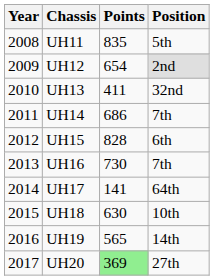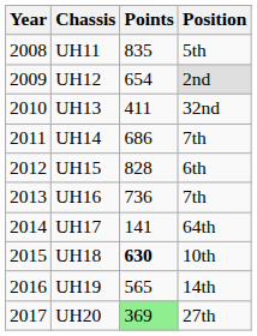 <table class="wikitable">
 <tr>
 <th>Year</th>
 <th>Chassis</th>
 <th>Points</th>
 <th>Position</th>
 </tr>
 <tr>
 <td>2008</td>
 <td>UH11</td>
 <td>835</td>
 <td>5th</td>
 </tr>
 <tr>
 <td>2009</td>
 <td>UH12</td>
 <td>654</td>
 <td style="background:#DFDFDF">2nd</td>
 </tr>
 <tr>
 <td>2010</td>
 <td>UH13</td>
 <td>411</td>
 <td>32nd</td>
 </tr>
 <tr>
 <td>2011</td>
 <td>UH14</td>
 <td>686</td>
 <td>7th</td>
 </tr>
 <tr>
 <td>2012</td>
 <td>UH15</td>
 <td>828</td>
 <td>6th</td>
 </tr>
 <tr>
 <td>2013</td>
 <td>UH16</td>
-<td>730</td>
+<td>736</td>
 <td>7th</td>
 </tr>
 <tr>
 <td>2014</td>
 <td>UH17</td>
 <td>141</td>
 <td>64th</td>
 </tr>
 <tr>
 <td>2015</td>
 <td>UH18</td>
-<td>630</td>
+<td><strong>630</strong></td>
 <td>10th</td>
 </tr>
 <tr>
 <td>2016</td>
 <td>UH19</td>
 <td>565</td>
 <td>14th</td>
 </tr>
 <tr>
 <td>2017</td>
 <td>UH20</td>
 <td style="background: lightgreen;">369</td>
 <td>27th</td>
 </tr>
 </table>
